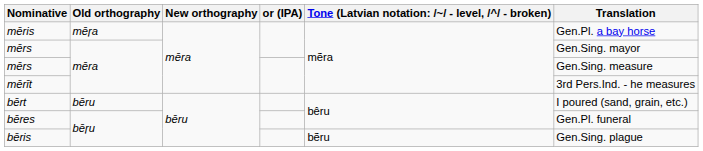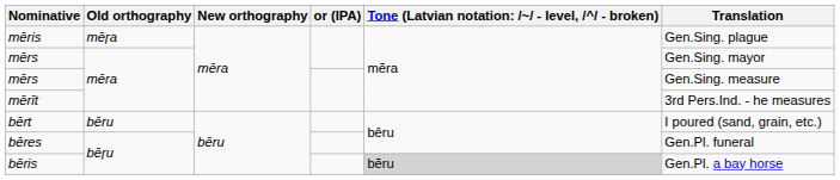 <table class="wikitable">
 <tr>
 <th>Nominative</th>
 <th>Old orthography</th>
 <th>New orthography</th>
 <th> or <a href='#'></a> (IPA)</th>
 <th><a href='#'>Tone</a> (Latvian notation: /~/ - level, /^/ - broken)</th>
 <th>Translation</th>
 </tr>
 <tr>
 <td><em>mēris</em></td>
 <td><em>mēŗa</em></td>
 <td rowspan="4"><em>mēra</em></td>
 <td rowspan="2"></td>
 <td rowspan="4">mẽra</td>
-<td><span>Gen.Pl.</span> <a href='#'>a bay horse</a></td>
+<td><span>Gen.Sing.</span> plague</td>
 </tr>
 <tr>
 <td><em>mērs</em></td>
 <td rowspan="3"><em>mēra</em></td>
 <td><span>Gen.Sing.</span> mayor</td>
 </tr>
 <tr>
 <td><em>mērs</em></td>
 <td rowspan="2"></td>
 <td><span>Gen.Sing.</span> measure</td>
 </tr>
 <tr>
 <td><em>mērīt</em></td>
 <td><span>3rd Pers.Ind.</span> - he measures</td>
 </tr>
 <tr>
 <td><em>bērt</em></td>
 <td><em>bēru</em></td>
 <td rowspan="3"><em>bēru</em></td>
 <td></td>
 <td rowspan="2">bêru</td>
 <td>I poured (sand, grain, etc.)</td>
 </tr>
 <tr>
 <td><em>bēres</em></td>
 <td rowspan="2"><em>bēŗu</em></td>
 <td></td>
 <td><span>Gen.Pl.</span> funeral</td>
 </tr>
 <tr>
 <td><em>bēris</em></td>
 <td></td>
-<td>bẽru</td>
-<td><span>Gen.Sing.</span> plague</td>
+<td style="background: lightgrey;">bẽru</td>
+<td><span>Gen.Pl.</span> <a href='#'>a bay horse</a></td>
 </tr>
 </table>
